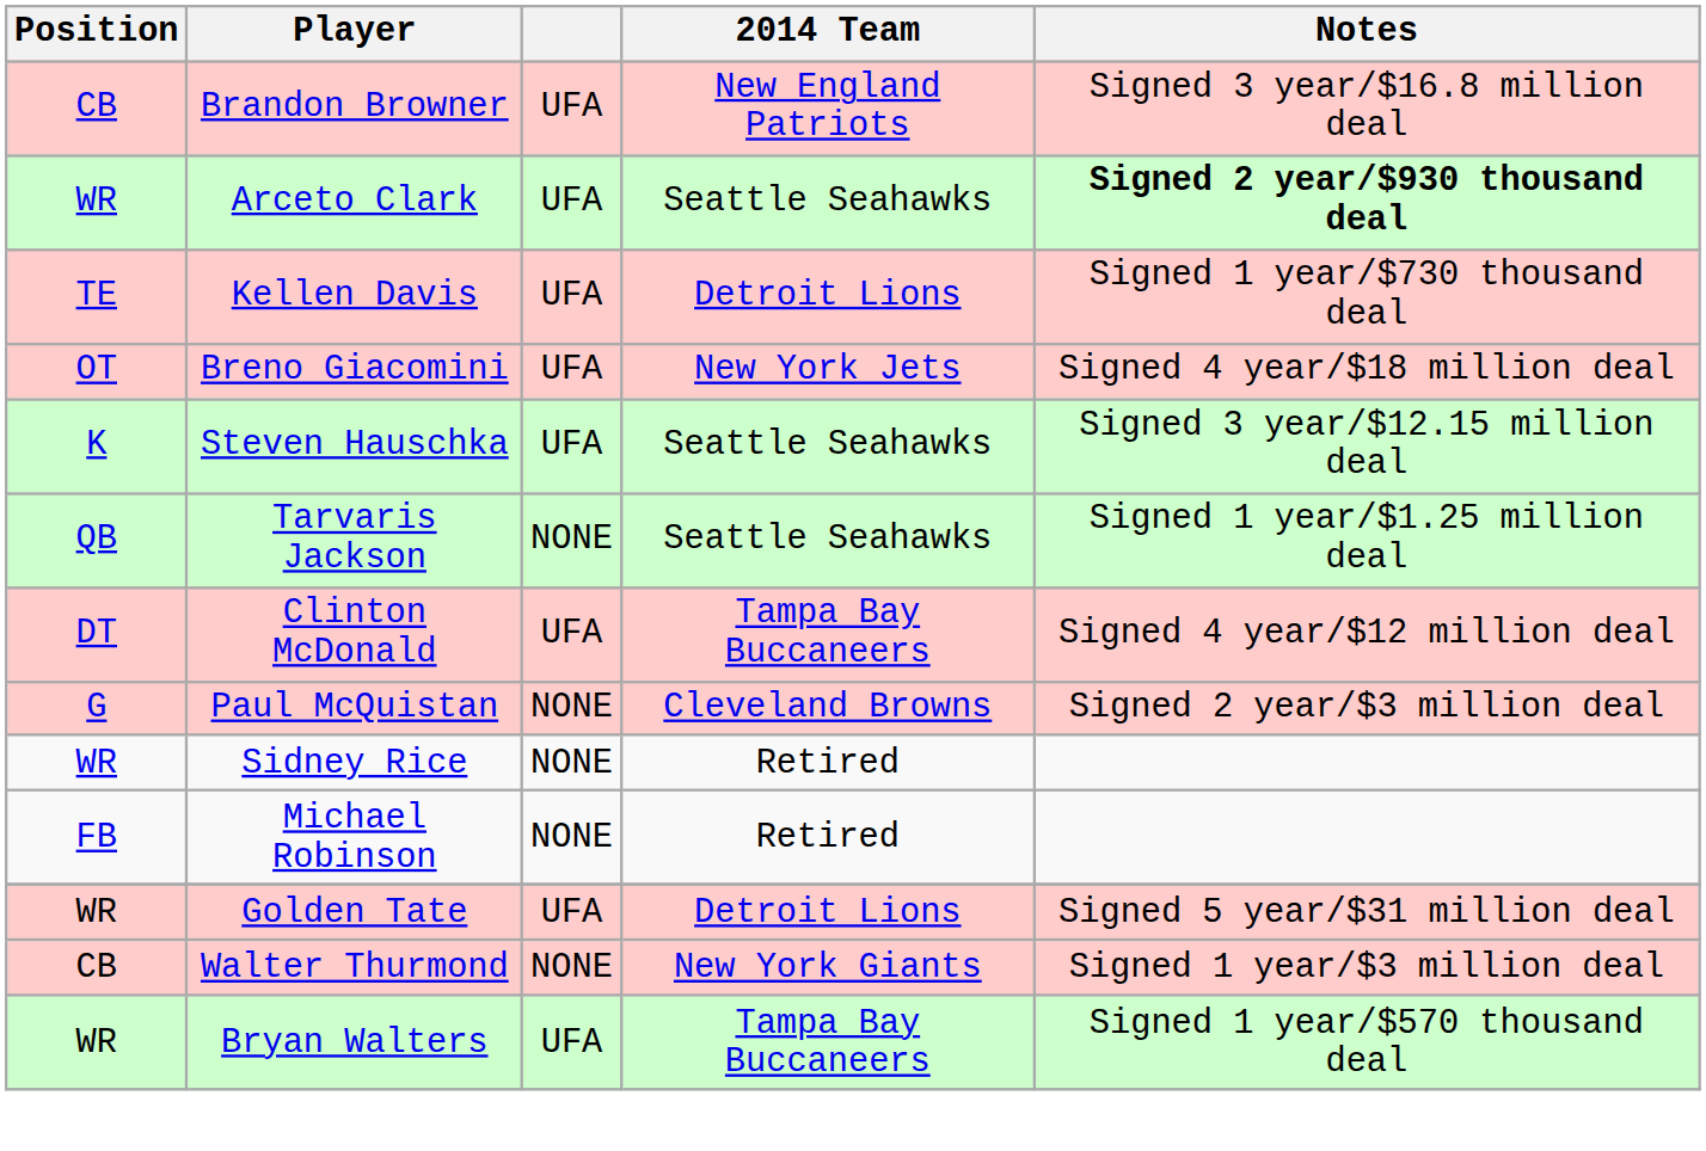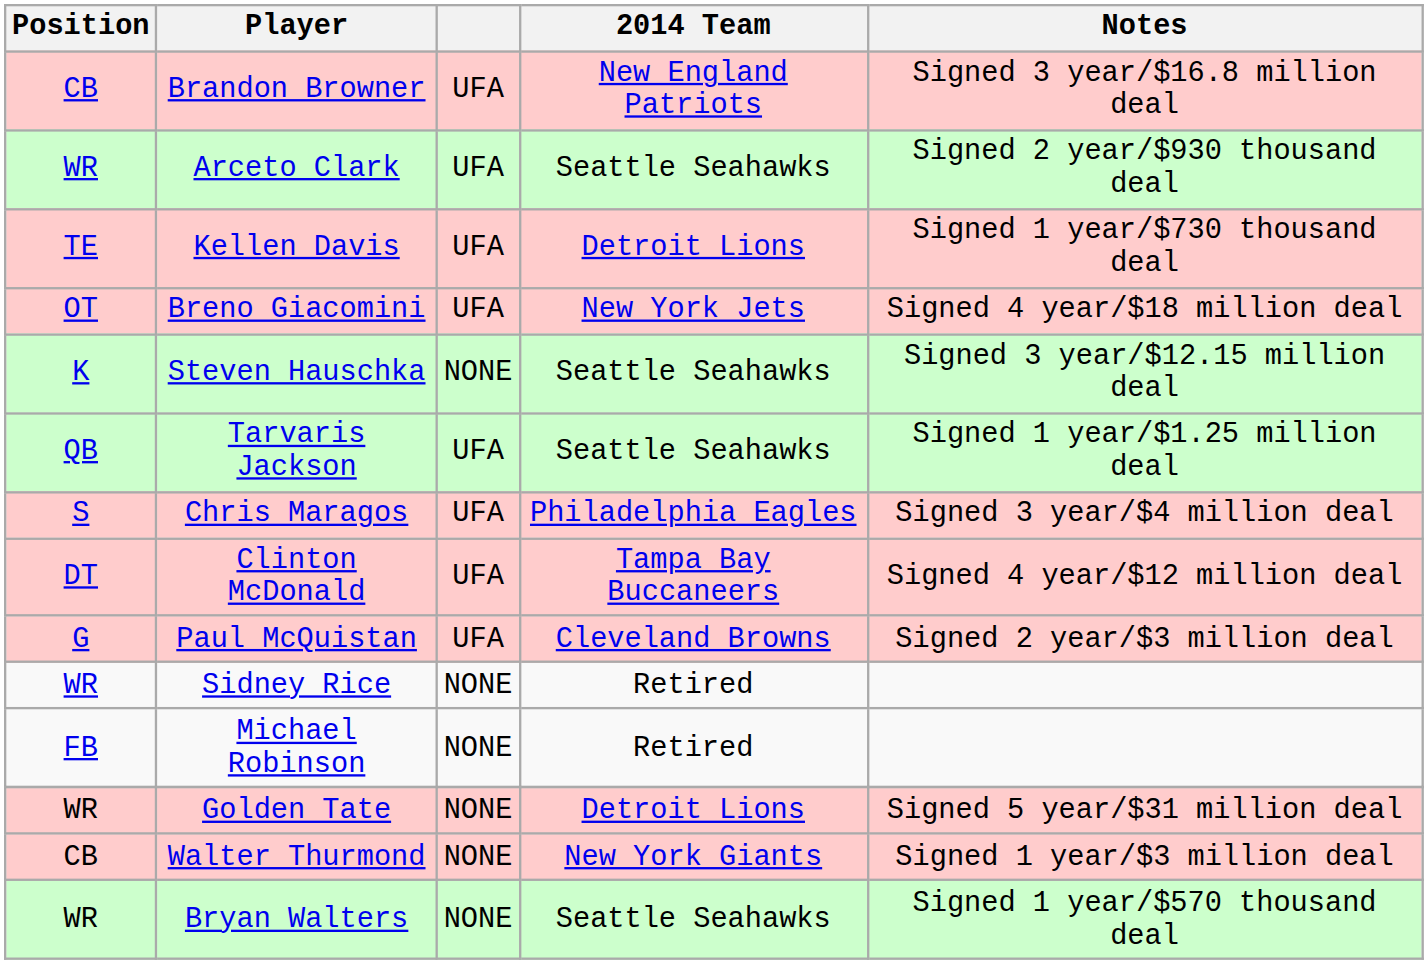 <table class="wikitable" style="font-size: 95%; text-align: center;">
 <tr>
 <th>Position</th>
 <th>Player</th>
 <th></th>
 <th>2014 Team</th>
 <th>Notes</th>
 </tr>
 <tr style="background:#fcc;">
 <td><a href='#'>CB</a></td>
 <td><a href='#'>Brandon Browner</a></td>
 <td>UFA</td>
 <td><a href='#'>New England Patriots</a></td>
 <td>Signed 3 year/$16.8 million deal</td>
 </tr>
 <tr style="background:#cfc;">
 <td><a href='#'>WR</a></td>
 <td><a href='#'>Arceto Clark</a></td>
 <td>UFA</td>
 <td>Seattle Seahawks</td>
-<td><strong>Signed 2 year/$930 thousand deal</strong></td>
+<td>Signed 2 year/$930 thousand deal</td>
 </tr>
 <tr style="background:#fcc;">
 <td><a href='#'>TE</a></td>
 <td><a href='#'>Kellen Davis</a></td>
 <td>UFA</td>
 <td><a href='#'>Detroit Lions</a></td>
 <td>Signed 1 year/$730 thousand deal</td>
 </tr>
 <tr style="background:#fcc;">
 <td><a href='#'>OT</a></td>
 <td><a href='#'>Breno Giacomini</a></td>
 <td>UFA</td>
 <td><a href='#'>New York Jets</a></td>
 <td>Signed 4 year/$18 million deal</td>
 </tr>
 <tr style="background:#cfc;">
 <td><a href='#'>K</a></td>
 <td><a href='#'>Steven Hauschka</a></td>
-<td>UFA</td>
+<td>NONE</td>
 <td>Seattle Seahawks</td>
 <td>Signed 3 year/$12.15 million deal</td>
 </tr>
 <tr style="background:#cfc;">
 <td><a href='#'>QB</a></td>
 <td><a href='#'>Tarvaris Jackson</a></td>
-<td>NONE</td>
+<td>UFA</td>
 <td>Seattle Seahawks</td>
 <td>Signed 1 year/$1.25 million deal</td>
+</tr>
+<tr style="background:#fcc;">
+<td><a href='#'>S</a></td>
+<td><a href='#'>Chris Maragos</a></td>
+<td>UFA</td>
+<td><a href='#'>Philadelphia Eagles</a></td>
+<td>Signed 3 year/$4 million deal</td>
 </tr>
 <tr style="background:#fcc;">
 <td><a href='#'>DT</a></td>
 <td><a href='#'>Clinton McDonald</a></td>
 <td>UFA</td>
 <td><a href='#'>Tampa Bay Buccaneers</a></td>
 <td>Signed 4 year/$12 million deal</td>
 </tr>
 <tr style="background:#fcc;">
 <td><a href='#'>G</a></td>
 <td><a href='#'>Paul McQuistan</a></td>
-<td>NONE</td>
+<td>UFA</td>
 <td><a href='#'>Cleveland Browns</a></td>
 <td>Signed 2 year/$3 million deal</td>
 </tr>
 <tr>
 <td><a href='#'>WR</a></td>
 <td><a href='#'>Sidney Rice</a></td>
 <td>NONE</td>
 <td>Retired</td>
 <td></td>
 </tr>
 <tr>
 <td><a href='#'>FB</a></td>
 <td><a href='#'>Michael Robinson</a></td>
 <td>NONE</td>
 <td>Retired</td>
 <td></td>
 </tr>
 <tr | >
 </tr>
 <tr style="background:#fcc;">
 <td>WR</td>
 <td><a href='#'>Golden Tate</a></td>
-<td>UFA</td>
+<td>NONE</td>
 <td><a href='#'>Detroit Lions</a></td>
 <td>Signed 5 year/$31 million deal</td>
 </tr>
 <tr style="background:#fcc;">
 <td>CB</td>
 <td><a href='#'>Walter Thurmond</a></td>
 <td>NONE</td>
 <td><a href='#'>New York Giants</a></td>
 <td>Signed 1 year/$3 million deal</td>
 </tr>
 <tr style="background:#cfc;">
 <td>WR</td>
 <td><a href='#'>Bryan Walters</a></td>
-<td>UFA</td>
-<td><a href='#'>Tampa Bay Buccaneers</a></td>
+<td>NONE</td>
+<td>Seattle Seahawks</td>
 <td>Signed 1 year/$570 thousand deal</td>
 </tr>
 </table>
